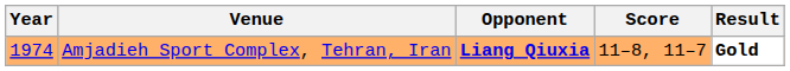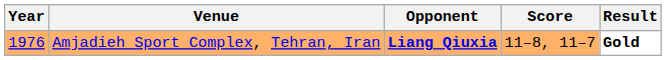 <table class="sortable wikitable" style="font-size: 90%;">
 <tr>
 <th>Year</th>
 <th>Venue</th>
 <th>Opponent</th>
 <th>Score</th>
 <th>Result</th>
 </tr>
 <tr style="background:#FFB069">
-<td align="center"><a href='#'>1974</a></td>
+<td align="center"><a href='#'>1976</a></td>
 <td align="left"><a href='#'>Amjadieh Sport Complex</a>, <a href='#'>Tehran, Iran</a></td>
 <td align="left"><strong> <a href='#'>Liang Qiuxia</a></strong></td>
 <td align="left">11–8, 11–7</td>
 <td style="text-align:left; background:white"> <strong>Gold</strong></td>
 </tr>
 </table>
